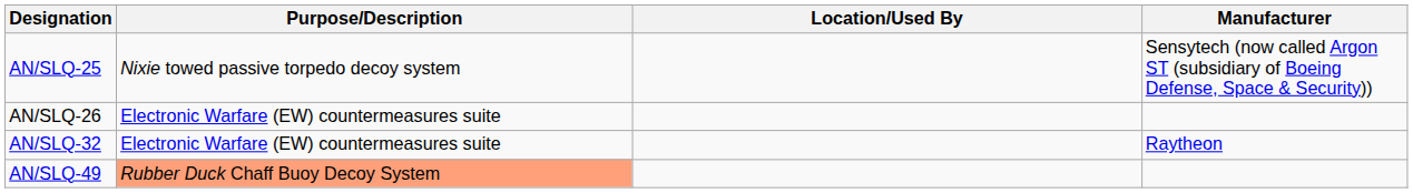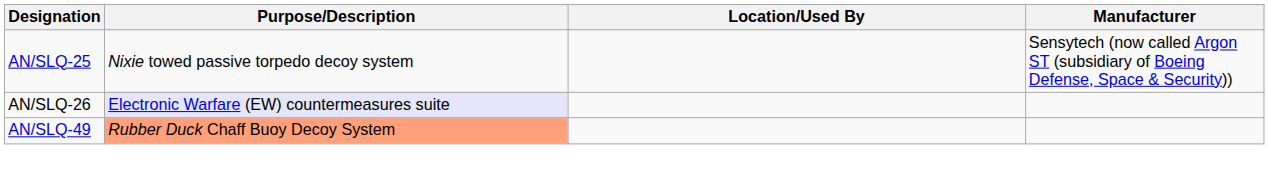 <table class="wikitable sortable">
 <tr>
 <th scope="col">Designation</th>
 <th scope="col" style="width: 500px;">Purpose/Description</th>
 <th scope="col" style="width: 500px;">Location/Used By</th>
 <th scope="col" style="width: 250px;">Manufacturer</th>
 </tr>
 <tr>
 <td><a href='#'>AN/SLQ-25</a></td>
 <td><em>Nixie</em> towed passive torpedo decoy system</td>
 <td></td>
 <td>Sensytech (now called <a href='#'>Argon ST</a> (subsidiary of <a href='#'>Boeing Defense, Space & Security</a>))</td>
 </tr>
 <tr>
 <td>AN/SLQ-26</td>
-<td><a href='#'>Electronic Warfare</a> (EW) countermeasures suite</td>
+<td style="background: lavender;"><a href='#'>Electronic Warfare</a> (EW) countermeasures suite</td>
 <td></td>
 <td></td>
-</tr>
-<tr>
-<td><a href='#'>AN/SLQ-32</a></td>
-<td><a href='#'>Electronic Warfare</a> (EW) countermeasures suite</td>
-<td></td>
-<td><a href='#'>Raytheon</a></td>
 </tr>
 <tr>
 <td><a href='#'>AN/SLQ-49</a></td>
 <td style="background: lightsalmon;"><em>Rubber Duck</em> Chaff Buoy Decoy System</td>
 <td></td>
 <td></td>
 </tr>
 </table>
